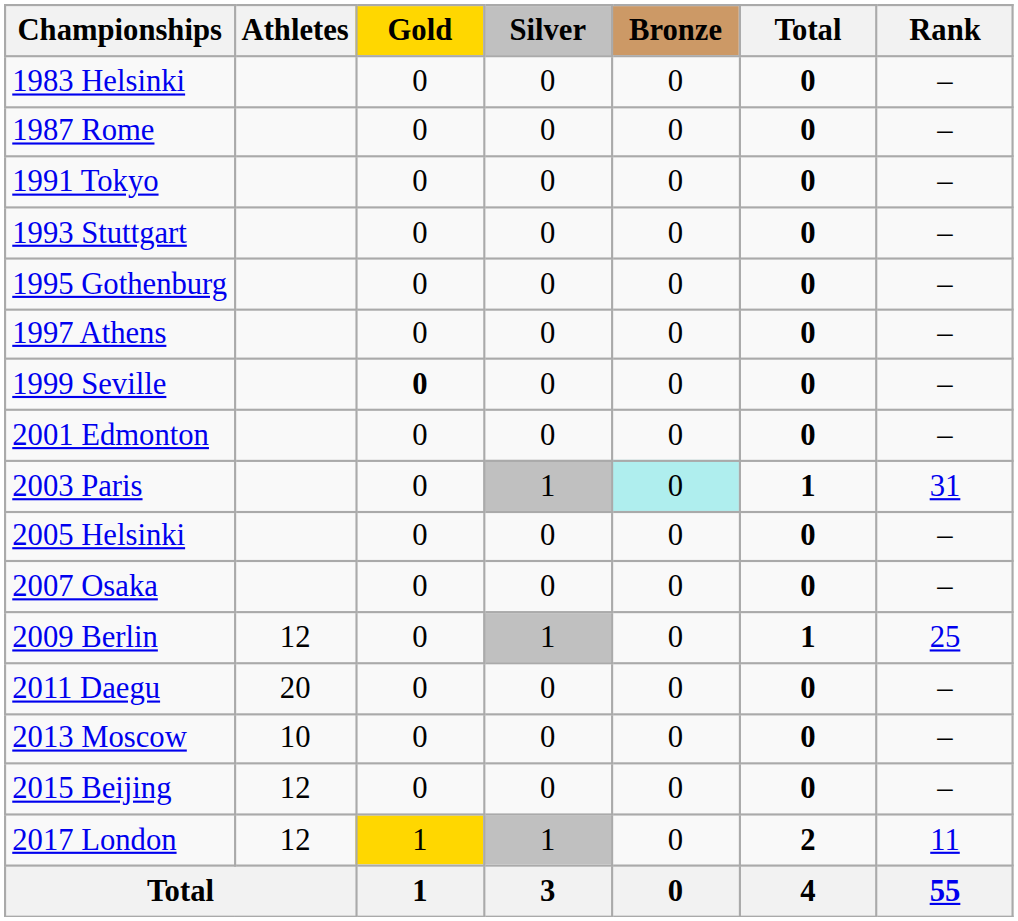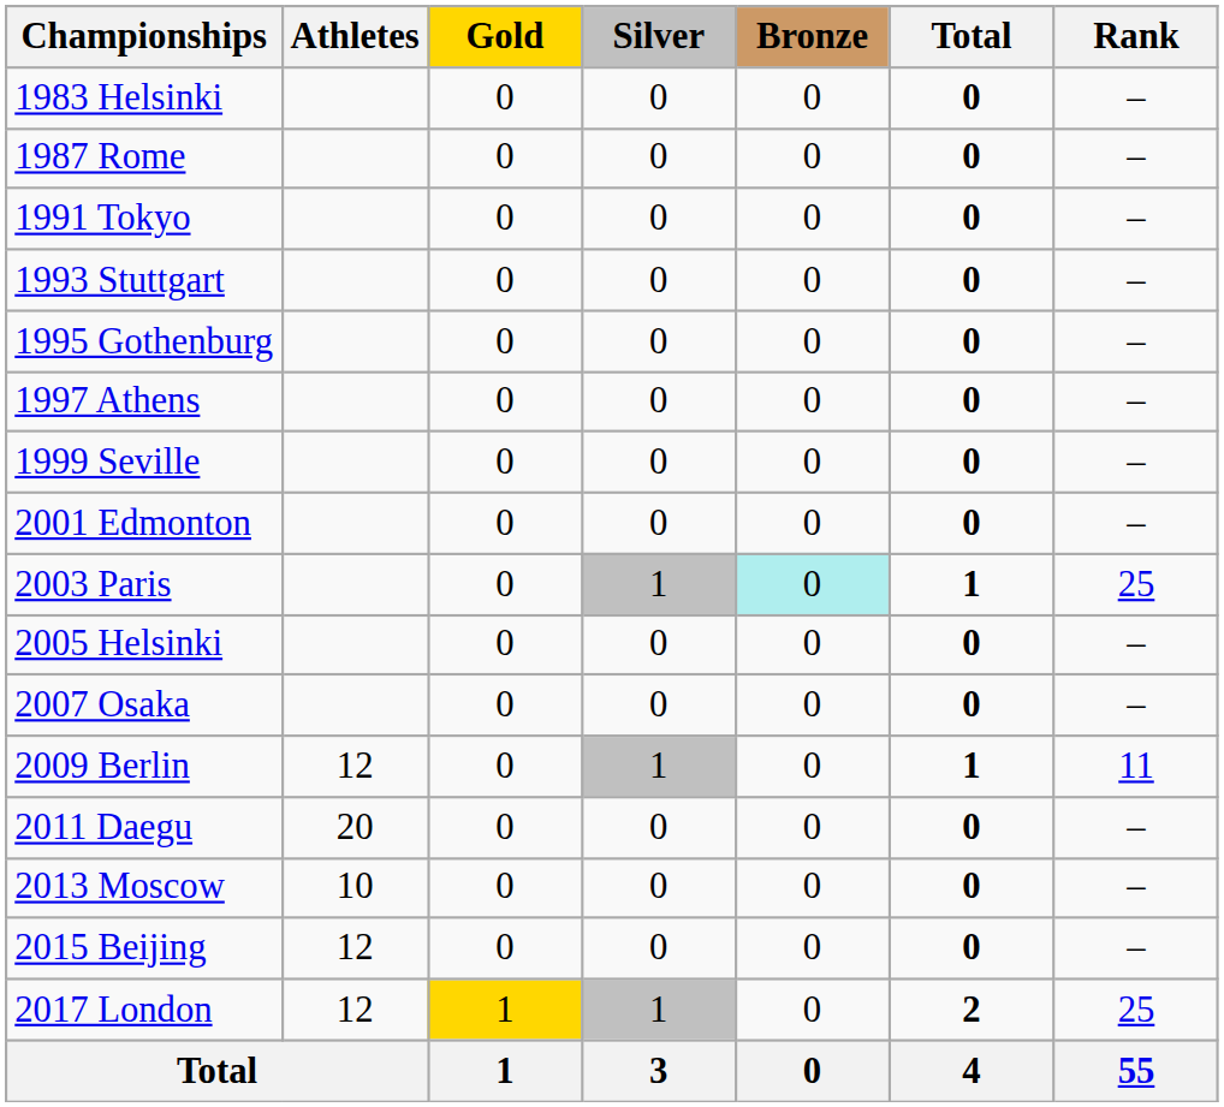 <table class="wikitable" style="text-align:center; font-size:90%;">
 <tr>
 <th>Championships</th>
 <th>Athletes</th>
 <td style="background:gold; width:3.7em; font-weight:bold;">Gold</td>
 <td style="background:silver; width:3.7em; font-weight:bold;">Silver</td>
 <td style="background:#cc9966; width:3.7em; font-weight:bold;">Bronze</td>
 <th style="width:4em; font-weight:bold;">Total</th>
 <th style="width:4em; font-weight:bold;">Rank</th>
 </tr>
 <tr>
 <td align=left><a href='#'>1983 Helsinki</a></td>
 <td></td>
 <td>0</td>
 <td>0</td>
 <td>0</td>
 <td><strong>0</strong></td>
 <td>–</td>
 </tr>
 <tr>
 <td align=left><a href='#'>1987 Rome</a></td>
 <td></td>
 <td>0</td>
 <td>0</td>
 <td>0</td>
 <td><strong>0</strong></td>
 <td>–</td>
 </tr>
 <tr>
 <td align=left><a href='#'>1991 Tokyo</a></td>
 <td></td>
 <td>0</td>
 <td>0</td>
 <td>0</td>
 <td><strong>0</strong></td>
 <td>–</td>
 </tr>
 <tr>
 <td align=left><a href='#'>1993 Stuttgart</a></td>
 <td></td>
 <td>0</td>
 <td>0</td>
 <td>0</td>
 <td><strong>0</strong></td>
 <td>–</td>
 </tr>
 <tr>
 <td align=left><a href='#'>1995 Gothenburg</a></td>
 <td></td>
 <td>0</td>
 <td>0</td>
 <td>0</td>
 <td><strong>0</strong></td>
 <td>–</td>
 </tr>
 <tr>
 <td align=left><a href='#'>1997 Athens</a></td>
 <td></td>
 <td>0</td>
 <td>0</td>
 <td>0</td>
 <td><strong>0</strong></td>
 <td>–</td>
 </tr>
 <tr>
 <td align=left><a href='#'>1999 Seville</a></td>
 <td></td>
-<td><strong>0</strong></td>
+<td>0</td>
 <td>0</td>
 <td>0</td>
 <td><strong>0</strong></td>
 <td>–</td>
 </tr>
 <tr>
 <td align=left><a href='#'>2001 Edmonton</a></td>
 <td></td>
 <td>0</td>
 <td>0</td>
 <td>0</td>
 <td><strong>0</strong></td>
 <td>–</td>
 </tr>
 <tr>
 <td align=left><a href='#'>2003 Paris</a></td>
 <td></td>
 <td>0</td>
 <td style="background:silver;">1</td>
 <td style="background: paleturquoise;">0</td>
 <td><strong>1</strong></td>
-<td><a href='#'>31</a></td>
+<td><a href='#'>25</a></td>
 </tr>
 <tr>
 <td align=left><a href='#'>2005 Helsinki</a></td>
 <td></td>
 <td>0</td>
 <td>0</td>
 <td>0</td>
 <td><strong>0</strong></td>
 <td>–</td>
 </tr>
 <tr>
 <td align=left><a href='#'>2007 Osaka</a></td>
 <td></td>
 <td>0</td>
 <td>0</td>
 <td>0</td>
 <td><strong>0</strong></td>
 <td>–</td>
 </tr>
 <tr>
 <td align=left><a href='#'>2009 Berlin</a></td>
 <td>12</td>
 <td>0</td>
 <td style="background:silver;">1</td>
 <td>0</td>
 <td><strong>1</strong></td>
-<td><a href='#'>25</a></td>
+<td><a href='#'>11</a></td>
 </tr>
 <tr>
 <td align=left><a href='#'>2011 Daegu</a></td>
 <td>20</td>
 <td>0</td>
 <td>0</td>
 <td>0</td>
 <td><strong>0</strong></td>
 <td>–</td>
 </tr>
 <tr>
 <td align=left><a href='#'>2013 Moscow</a></td>
 <td>10</td>
 <td>0</td>
 <td>0</td>
 <td>0</td>
 <td><strong>0</strong></td>
 <td>–</td>
 </tr>
 <tr>
 <td align=left><a href='#'>2015 Beijing</a></td>
 <td>12</td>
 <td>0</td>
 <td>0</td>
 <td>0</td>
 <td><strong>0</strong></td>
 <td>–</td>
 </tr>
 <tr>
 <td align=left><a href='#'>2017 London</a></td>
 <td>12</td>
 <td style="background:gold;">1</td>
 <td style="background:silver;">1</td>
 <td>0</td>
 <td><strong>2</strong></td>
-<td><a href='#'>11</a></td>
+<td><a href='#'>25</a></td>
 </tr>
 <tr>
 <th colspan=2>Total</th>
 <th>1</th>
 <th>3</th>
 <th>0</th>
 <th>4</th>
 <th><a href='#'>55</a></th>
 </tr>
 </table>
